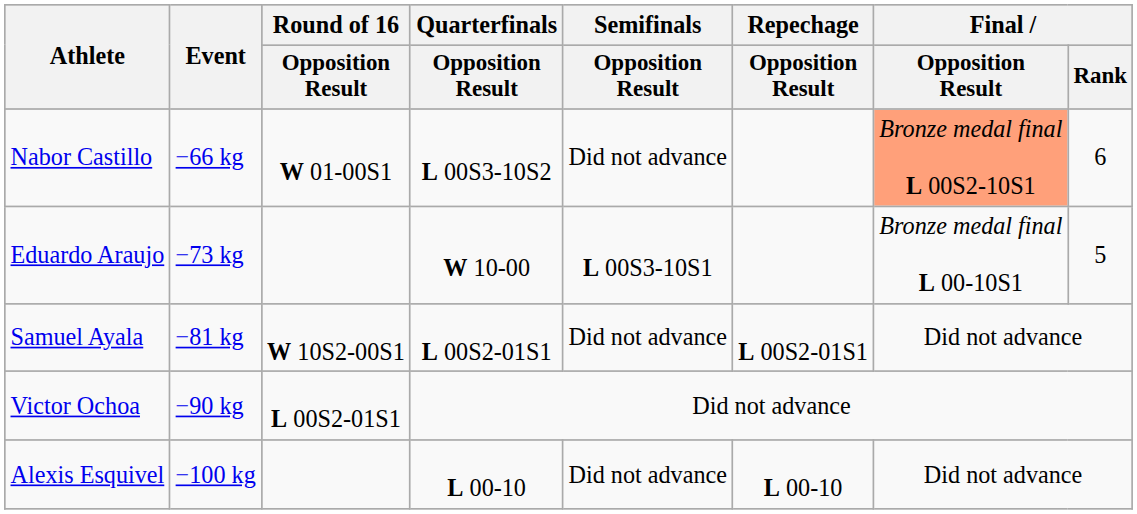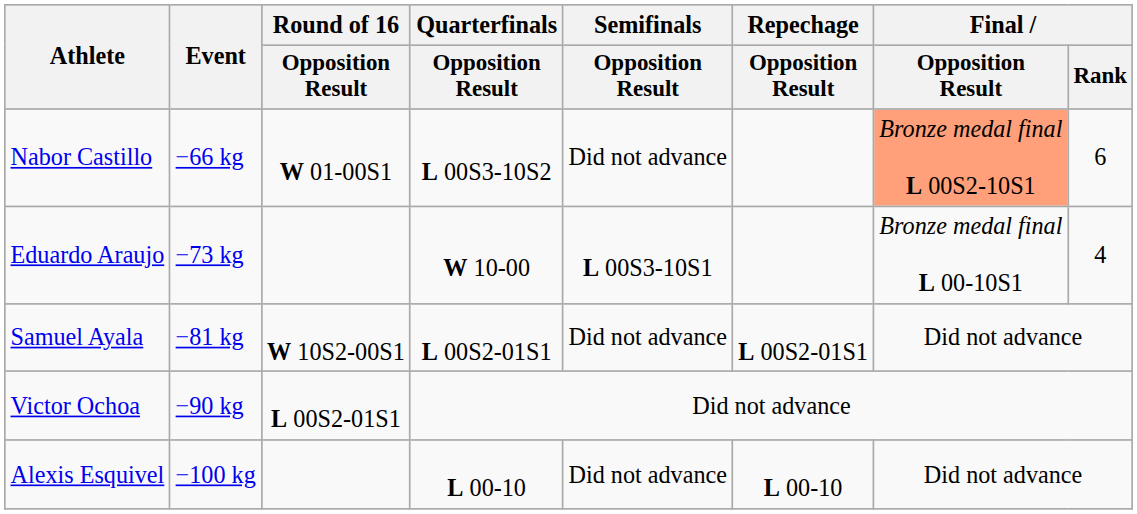 <table class="wikitable" style="font-size:90%">
 <tr>
 <th rowspan=2>Athlete</th>
 <th rowspan=2>Event</th>
 <th>Round of 16</th>
 <th>Quarterfinals</th>
 <th>Semifinals</th>
 <th>Repechage</th>
 <th colspan=2>Final / </th>
 </tr>
 <tr style="font-size:95%">
 <th>Opposition<br>Result</th>
 <th>Opposition<br>Result</th>
 <th>Opposition<br>Result</th>
 <th>Opposition<br>Result</th>
 <th>Opposition<br>Result</th>
 <th>Rank</th>
 </tr>
 <tr align=center>
 <td align=left><a href='#'>Nabor Castillo</a></td>
 <td align=left><a href='#'>−66 kg</a></td>
 <td><br><strong>W</strong> 01-00S1</td>
 <td><br><strong>L</strong> 00S3-10S2</td>
 <td>Did not advance</td>
 <td></td>
 <td style="background: lightsalmon;"><em>Bronze medal final</em><br><br><strong>L</strong> 00S2-10S1</td>
 <td>6</td>
 </tr>
 <tr align=center>
 <td align=left><a href='#'>Eduardo Araujo</a></td>
 <td align=left><a href='#'>−73 kg</a></td>
 <td></td>
 <td><br><strong>W</strong> 10-00</td>
 <td><br><strong>L</strong> 00S3-10S1</td>
 <td></td>
 <td><em>Bronze medal final</em><br><br><strong>L</strong> 00-10S1</td>
-<td>5</td>
+<td>4</td>
 </tr>
 <tr align=center>
 <td align=left><a href='#'>Samuel Ayala</a></td>
 <td align=left><a href='#'>−81 kg</a></td>
 <td><br><strong>W</strong> 10S2-00S1</td>
 <td><br><strong>L</strong> 00S2-01S1</td>
 <td>Did not advance</td>
 <td><br><strong>L</strong> 00S2-01S1</td>
 <td colspan=2>Did not advance</td>
 </tr>
 <tr align=center>
 <td align=left><a href='#'>Victor Ochoa</a></td>
 <td align=left><a href='#'>−90 kg</a></td>
 <td><br><strong>L</strong> 00S2-01S1</td>
 <td colspan=5>Did not advance</td>
 </tr>
 <tr align=center>
 <td align=left><a href='#'>Alexis Esquivel</a></td>
 <td align=left><a href='#'>−100 kg</a></td>
 <td></td>
 <td><br><strong>L</strong> 00-10</td>
 <td>Did not advance</td>
 <td><br><strong>L</strong> 00-10</td>
 <td colspan=2>Did not advance</td>
 </tr>
 </table>
